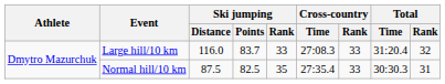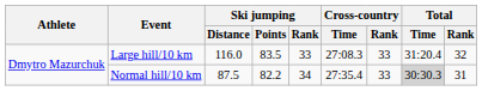 <table class="wikitable" style="font-size:90%">
 <tr>
 <th rowspan="2">Athlete</th>
 <th rowspan="2">Event</th>
 <th colspan="3">Ski jumping</th>
 <th colspan="2">Cross-country</th>
 <th colspan="2">Total</th>
 </tr>
 <tr style="font-size:95%">
 <th>Distance</th>
 <th>Points</th>
 <th>Rank</th>
 <th>Time</th>
 <th>Rank</th>
 <th>Time</th>
 <th>Rank</th>
 </tr>
 <tr align=center>
 <td align=left rowspan=2><a href='#'>Dmytro Mazurchuk</a></td>
 <td align=left><a href='#'>Large hill/10 km</a></td>
 <td>116.0</td>
-<td>83.7</td>
+<td>83.5</td>
 <td>33</td>
 <td>27:08.3</td>
 <td>33</td>
 <td>31:20.4</td>
 <td>32</td>
 </tr>
 <tr align=center>
 <td align=left><a href='#'>Normal hill/10 km</a></td>
 <td>87.5</td>
-<td>82.5</td>
-<td>35</td>
+<td>82.2</td>
+<td>34</td>
 <td>27:35.4</td>
 <td>33</td>
-<td>30:30.3</td>
+<td style="background: lightgrey;">30:30.3</td>
 <td>31</td>
 </tr>
 </table>
